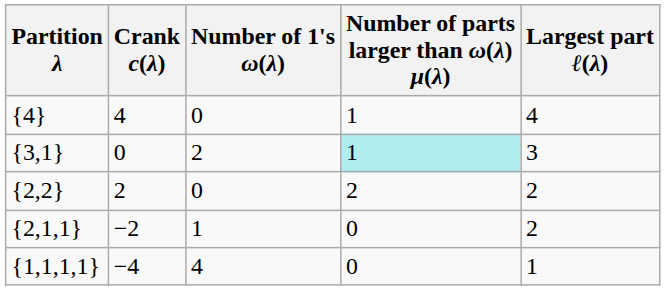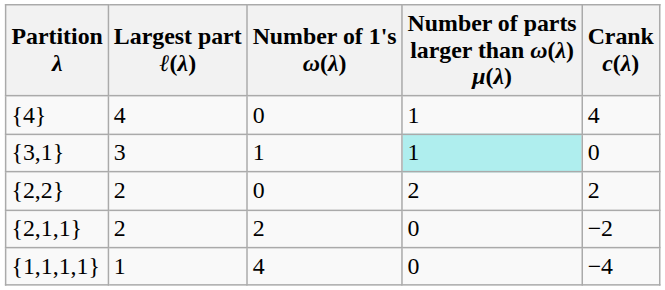 <table class="wikitable" style="margin: 1em auto;">
 <tr>
 <th>Partition <br> <em>λ</em></th>
-<th>Crank<br> <em>c</em>(<em>λ</em>)</th>
+<th>Largest part <br><em>ℓ</em>(<em>λ</em>)</th>
 <th>Number of 1's <br> <em>ω</em>(<em>λ</em>)</th>
 <th>Number of parts<br> larger than <em>ω</em>(<em>λ</em>)<br><em>μ</em>(<em>λ</em>)</th>
-<th>Largest part <br><em>ℓ</em>(<em>λ</em>)</th>
+<th>Crank<br> <em>c</em>(<em>λ</em>)</th>
 </tr>
 <tr>
 <td>{4}</td>
 <td>4</td>
 <td>0</td>
 <td>1</td>
 <td>4</td>
 </tr>
 <tr>
 <td>{3,1}</td>
+<td>3</td>
+<td>1</td>
+<td style="background: paleturquoise;">1</td>
 <td>0</td>
-<td>2</td>
-<td style="background: paleturquoise;">1</td>
-<td>3</td>
 </tr>
 <tr>
 <td>{2,2}</td>
 <td>2</td>
 <td>0</td>
 <td>2</td>
 <td>2</td>
 </tr>
 <tr>
 <td>{2,1,1}</td>
+<td>2</td>
+<td>2</td>
+<td>0</td>
 <td>−2</td>
-<td>1</td>
-<td>0</td>
-<td>2</td>
 </tr>
 <tr>
 <td>{1,1,1,1}</td>
-<td>−4</td>
+<td>1</td>
 <td>4</td>
 <td>0</td>
-<td>1</td>
+<td>−4</td>
 </tr>
 </table>
